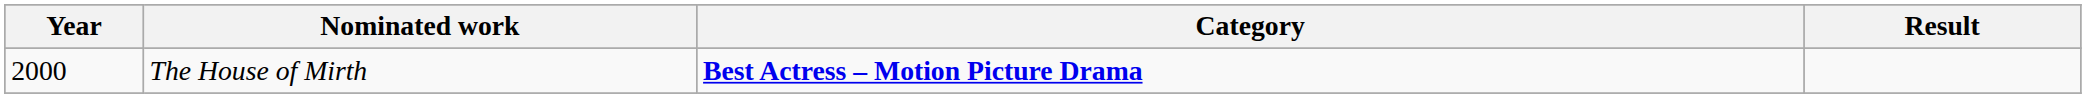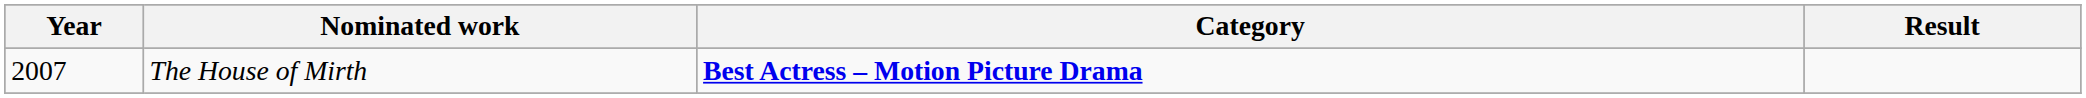 <table style="width:95%;" class="wikitable sortable">
 <tr>
 <th style="width:5%;">Year</th>
 <th style="width:20%;">Nominated work</th>
 <th style="width:40%;">Category</th>
 <th style="width:10%;">Result</th>
 </tr>
 <tr>
-<td>2000</td>
+<td>2007</td>
 <td><em>The House of Mirth</em></td>
 <td><strong><a href='#'>Best Actress – Motion Picture Drama</a></strong></td>
 <td></td>
 </tr>
 </table>
